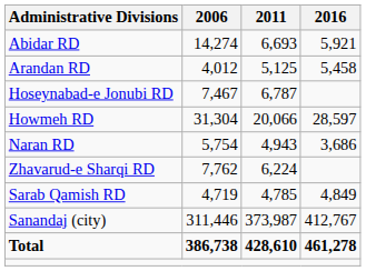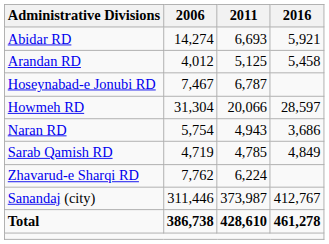 <table class="wikitable">
 <tr>
 <th>Administrative Divisions</th>
 <th>2006</th>
 <th>2011</th>
 <th>2016</th>
 </tr>
 <tr>
 <td><a href='#'>Abidar RD</a></td>
 <td style="text-align: right;">14,274</td>
 <td style="text-align: right;">6,693</td>
 <td style="text-align: right;">5,921</td>
 </tr>
 <tr>
 <td><a href='#'>Arandan RD</a></td>
 <td style="text-align: right;">4,012</td>
 <td style="text-align: right;">5,125</td>
 <td style="text-align: right;">5,458</td>
 </tr>
 <tr>
 <td><a href='#'>Hoseynabad-e Jonubi RD</a></td>
 <td style="text-align: right;">7,467</td>
 <td style="text-align: right;">6,787</td>
 <td style="text-align: right;"></td>
 </tr>
 <tr>
 <td><a href='#'>Howmeh RD</a></td>
 <td style="text-align: right;">31,304</td>
 <td style="text-align: right;">20,066</td>
 <td style="text-align: right;">28,597</td>
 </tr>
 <tr>
 <td><a href='#'>Naran RD</a></td>
 <td style="text-align: right;">5,754</td>
 <td style="text-align: right;">4,943</td>
 <td style="text-align: right;">3,686</td>
 </tr>
 <tr>
+<td><a href='#'>Sarab Qamish RD</a></td>
+<td style="text-align: right;">4,719</td>
+<td style="text-align: right;">4,785</td>
+<td style="text-align: right;">4,849</td>
+</tr>
+<tr>
 <td><a href='#'>Zhavarud-e Sharqi RD</a></td>
 <td style="text-align: right;">7,762</td>
 <td style="text-align: right;">6,224</td>
 <td style="text-align: right;"></td>
-</tr>
-<tr>
-<td><a href='#'>Sarab Qamish RD</a></td>
-<td style="text-align: right;">4,719</td>
-<td style="text-align: right;">4,785</td>
-<td style="text-align: right;">4,849</td>
 </tr>
 <tr>
 <td><a href='#'>Sanandaj</a> (city)</td>
 <td style="text-align: right;">311,446</td>
 <td style="text-align: right;">373,987</td>
 <td style="text-align: right;">412,767</td>
 </tr>
 <tr>
 <td><strong>Total</strong></td>
 <td style="text-align: right;"><strong>386,738</strong></td>
 <td style="text-align: right;"><strong>428,610</strong></td>
 <td style="text-align: right;"><strong>461,278</strong></td>
 </tr>
 <tr>
 <td colspan=4></td>
 </tr>
 </table>
